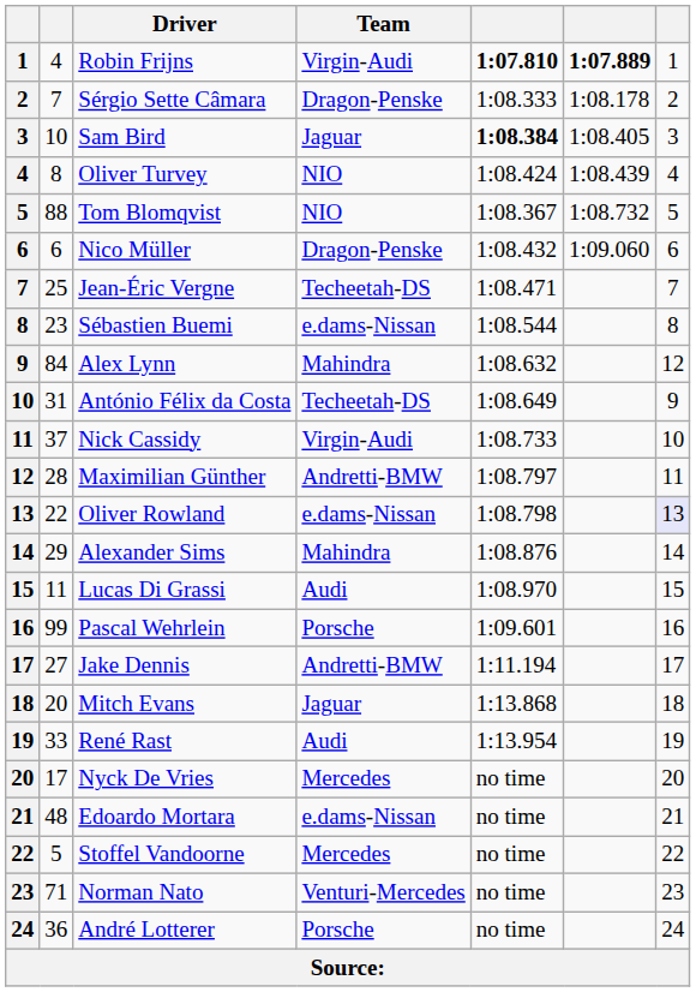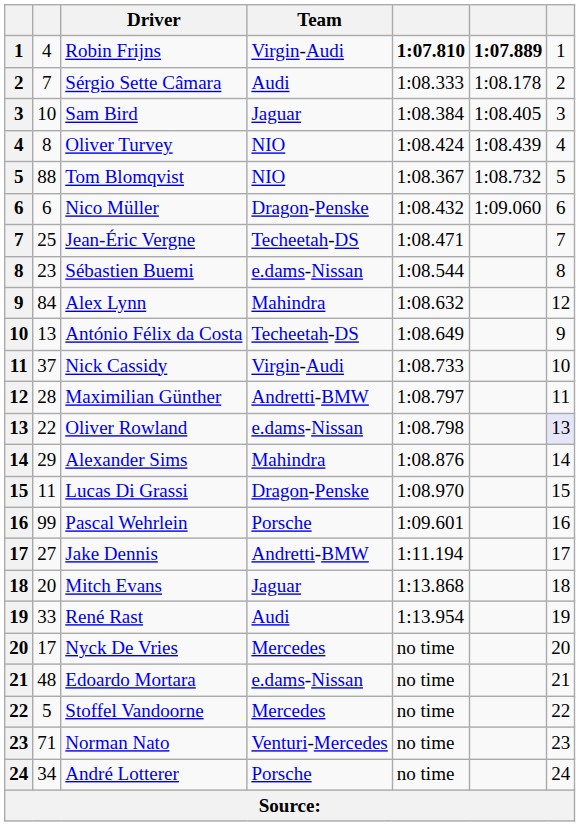 <table class="wikitable sortable" style="font-size: 85%">
 <tr>
 <th scope="col"></th>
 <th scope="col"></th>
 <th scope="col">Driver</th>
 <th scope="col">Team</th>
 <th scope="col"></th>
 <th scope="col"></th>
 <th scope="col"></th>
 </tr>
 <tr>
 <th scope="row">1</th>
 <td align="center">4</td>
 <td data-sort-value="FRI"> <a href='#'>Robin Frijns</a></td>
 <td><a href='#'>Virgin</a>-<a href='#'>Audi</a></td>
 <td><strong>1:07.810</strong></td>
 <td><strong>1:07.889</strong></td>
 <td align="center">1</td>
 </tr>
 <tr>
 <th scope="row">2</th>
 <td align="center">7</td>
 <td data-sort-value="SET"> <a href='#'>Sérgio Sette Câmara</a></td>
-<td><a href='#'>Dragon</a>-<a href='#'>Penske</a></td>
+<td><a href='#'>Audi</a></td>
 <td>1:08.333</td>
 <td>1:08.178</td>
 <td align="center">2</td>
 </tr>
 <tr>
 <th scope="row">3</th>
 <td align="center">10</td>
 <td data-sort-value="BIR"> <a href='#'>Sam Bird</a></td>
 <td><a href='#'>Jaguar</a></td>
-<td><strong>1:08.384</strong></td>
+<td>1:08.384</td>
 <td>1:08.405</td>
 <td align="center">3</td>
 </tr>
 <tr>
 <th scope="row">4</th>
 <td align="center">8</td>
 <td data-sort-value="TUR"> <a href='#'>Oliver Turvey</a></td>
 <td><a href='#'>NIO</a></td>
 <td>1:08.424</td>
 <td>1:08.439</td>
 <td align="center">4</td>
 </tr>
 <tr>
 <th scope="row">5</th>
 <td align="center">88</td>
 <td data-sort-value="BLO"> <a href='#'>Tom Blomqvist</a></td>
 <td><a href='#'>NIO</a></td>
 <td>1:08.367</td>
 <td>1:08.732</td>
 <td align="center">5</td>
 </tr>
 <tr>
 <th scope="row">6</th>
 <td align="center">6</td>
 <td data-sort-value="MUL"> <a href='#'>Nico Müller</a></td>
 <td><a href='#'>Dragon</a>-<a href='#'>Penske</a></td>
 <td>1:08.432</td>
 <td>1:09.060</td>
 <td align="center">6</td>
 </tr>
 <tr>
 <th scope="row">7</th>
 <td align="center">25</td>
 <td data-sort-value="JEV"> <a href='#'>Jean-Éric Vergne</a></td>
 <td><a href='#'>Techeetah</a>-<a href='#'>DS</a></td>
 <td>1:08.471</td>
 <td></td>
 <td align="center">7</td>
 </tr>
 <tr>
 <th scope="row">8</th>
 <td align="center">23</td>
 <td data-sort-value="BUE"> <a href='#'>Sébastien Buemi</a></td>
 <td><a href='#'>e.dams</a>-<a href='#'>Nissan</a></td>
 <td>1:08.544</td>
 <td></td>
 <td align="center">8</td>
 </tr>
 <tr>
 <th scope="row">9</th>
 <td align="center">84</td>
 <td data-sort-value="LYN"> <a href='#'>Alex Lynn</a></td>
 <td><a href='#'>Mahindra</a></td>
 <td>1:08.632</td>
 <td></td>
 <td align="center">12</td>
 </tr>
 <tr>
 <th scope="row">10</th>
-<td align="center">31</td>
+<td align="center">13</td>
 <td data-sort-value="DAC"> <a href='#'>António Félix da Costa</a></td>
 <td><a href='#'>Techeetah</a>-<a href='#'>DS</a></td>
 <td>1:08.649</td>
 <td></td>
 <td align="center">9</td>
 </tr>
 <tr>
 <th scope="row">11</th>
 <td align="center">37</td>
 <td data-sort-value="CAS"> <a href='#'>Nick Cassidy</a></td>
 <td><a href='#'>Virgin</a>-<a href='#'>Audi</a></td>
 <td>1:08.733</td>
 <td></td>
 <td align="center">10</td>
 </tr>
 <tr>
 <th scope="row">12</th>
 <td align="center">28</td>
 <td data-sort-value="GUE"> <a href='#'>Maximilian Günther</a></td>
 <td><a href='#'>Andretti</a>-<a href='#'>BMW</a></td>
 <td>1:08.797</td>
 <td></td>
 <td align="center">11</td>
 </tr>
 <tr>
 <th scope="row">13</th>
 <td align="center">22</td>
 <td data-sort-value="ROW"> <a href='#'>Oliver Rowland</a></td>
 <td><a href='#'>e.dams</a>-<a href='#'>Nissan</a></td>
 <td>1:08.798</td>
 <td></td>
 <td align="center" style="background: lavender;">13</td>
 </tr>
 <tr>
 <th scope="row">14</th>
 <td align="center">29</td>
 <td data-sort-value="SIM"> <a href='#'>Alexander Sims</a></td>
 <td><a href='#'>Mahindra</a></td>
 <td>1:08.876</td>
 <td></td>
 <td align="center">14</td>
 </tr>
 <tr>
 <th scope="row">15</th>
 <td align="center">11</td>
 <td data-sort-value="DIG"> <a href='#'>Lucas Di Grassi</a></td>
-<td><a href='#'>Audi</a></td>
+<td><a href='#'>Dragon</a>-<a href='#'>Penske</a></td>
 <td>1:08.970</td>
 <td></td>
 <td align="center">15</td>
 </tr>
 <tr>
 <th scope="row">16</th>
 <td align="center">99</td>
 <td data-sort-value="WEH"> <a href='#'>Pascal Wehrlein</a></td>
 <td><a href='#'>Porsche</a></td>
 <td>1:09.601</td>
 <td></td>
 <td align="center">16</td>
 </tr>
 <tr>
 <th scope="row">17</th>
 <td align="center">27</td>
 <td data-sort-value="DEN"> <a href='#'>Jake Dennis</a></td>
 <td><a href='#'>Andretti</a>-<a href='#'>BMW</a></td>
 <td>1:11.194</td>
 <td></td>
 <td align="center">17</td>
 </tr>
 <tr>
 <th scope="row">18</th>
 <td align="center">20</td>
 <td data-sort-value="EVA"> <a href='#'>Mitch Evans</a></td>
 <td><a href='#'>Jaguar</a></td>
 <td>1:13.868</td>
 <td></td>
 <td align="center">18</td>
 </tr>
 <tr>
 <th scope="row">19</th>
 <td align="center">33</td>
 <td data-sort-value="RAS"> <a href='#'>René Rast</a></td>
 <td><a href='#'>Audi</a></td>
 <td>1:13.954</td>
 <td></td>
 <td align="center">19</td>
 </tr>
 <tr>
 <th scope="row">20</th>
 <td align="center">17</td>
 <td data-sort-value="DEV"> <a href='#'>Nyck De Vries</a></td>
 <td><a href='#'>Mercedes</a></td>
 <td>no time</td>
 <td></td>
 <td align="center">20</td>
 </tr>
 <tr>
 <th scope="row">21</th>
 <td align="center">48</td>
 <td data-sort-value="MOR"> <a href='#'>Edoardo Mortara</a></td>
 <td><a href='#'>e.dams</a>-<a href='#'>Nissan</a></td>
 <td>no time</td>
 <td></td>
 <td align="center">21</td>
 </tr>
 <tr>
 <th scope="row">22</th>
 <td align="center">5</td>
 <td data-sort-value="VAN"> <a href='#'>Stoffel Vandoorne</a></td>
 <td><a href='#'>Mercedes</a></td>
 <td>no time</td>
 <td></td>
 <td align="center">22</td>
 </tr>
 <tr>
 <th scope="row">23</th>
 <td align="center">71</td>
 <td data-sort-value="NAT"> <a href='#'>Norman Nato</a></td>
 <td><a href='#'>Venturi</a>-<a href='#'>Mercedes</a></td>
 <td>no time</td>
 <td></td>
 <td align="center">23</td>
 </tr>
 <tr>
 <th scope="row">24</th>
-<td align="center">36</td>
+<td align="center">34</td>
 <td data-sort-value="LOT"> <a href='#'>André Lotterer</a></td>
 <td><a href='#'>Porsche</a></td>
 <td>no time</td>
 <td></td>
 <td align="center">24</td>
 </tr>
 <tr>
 <th colspan="7">Source:</th>
 </tr>
 </table>
